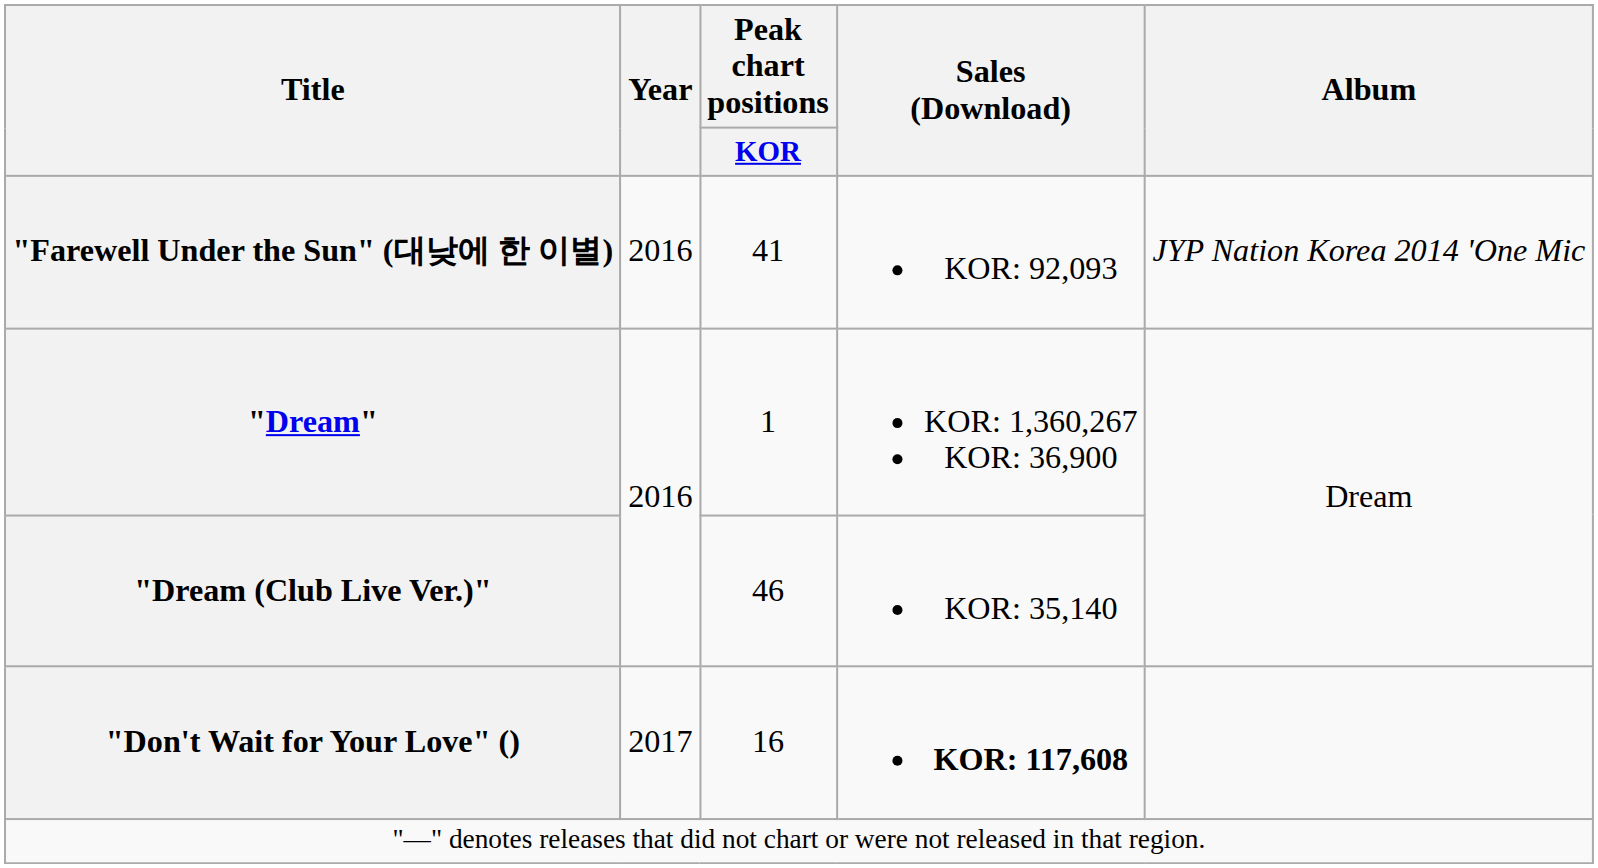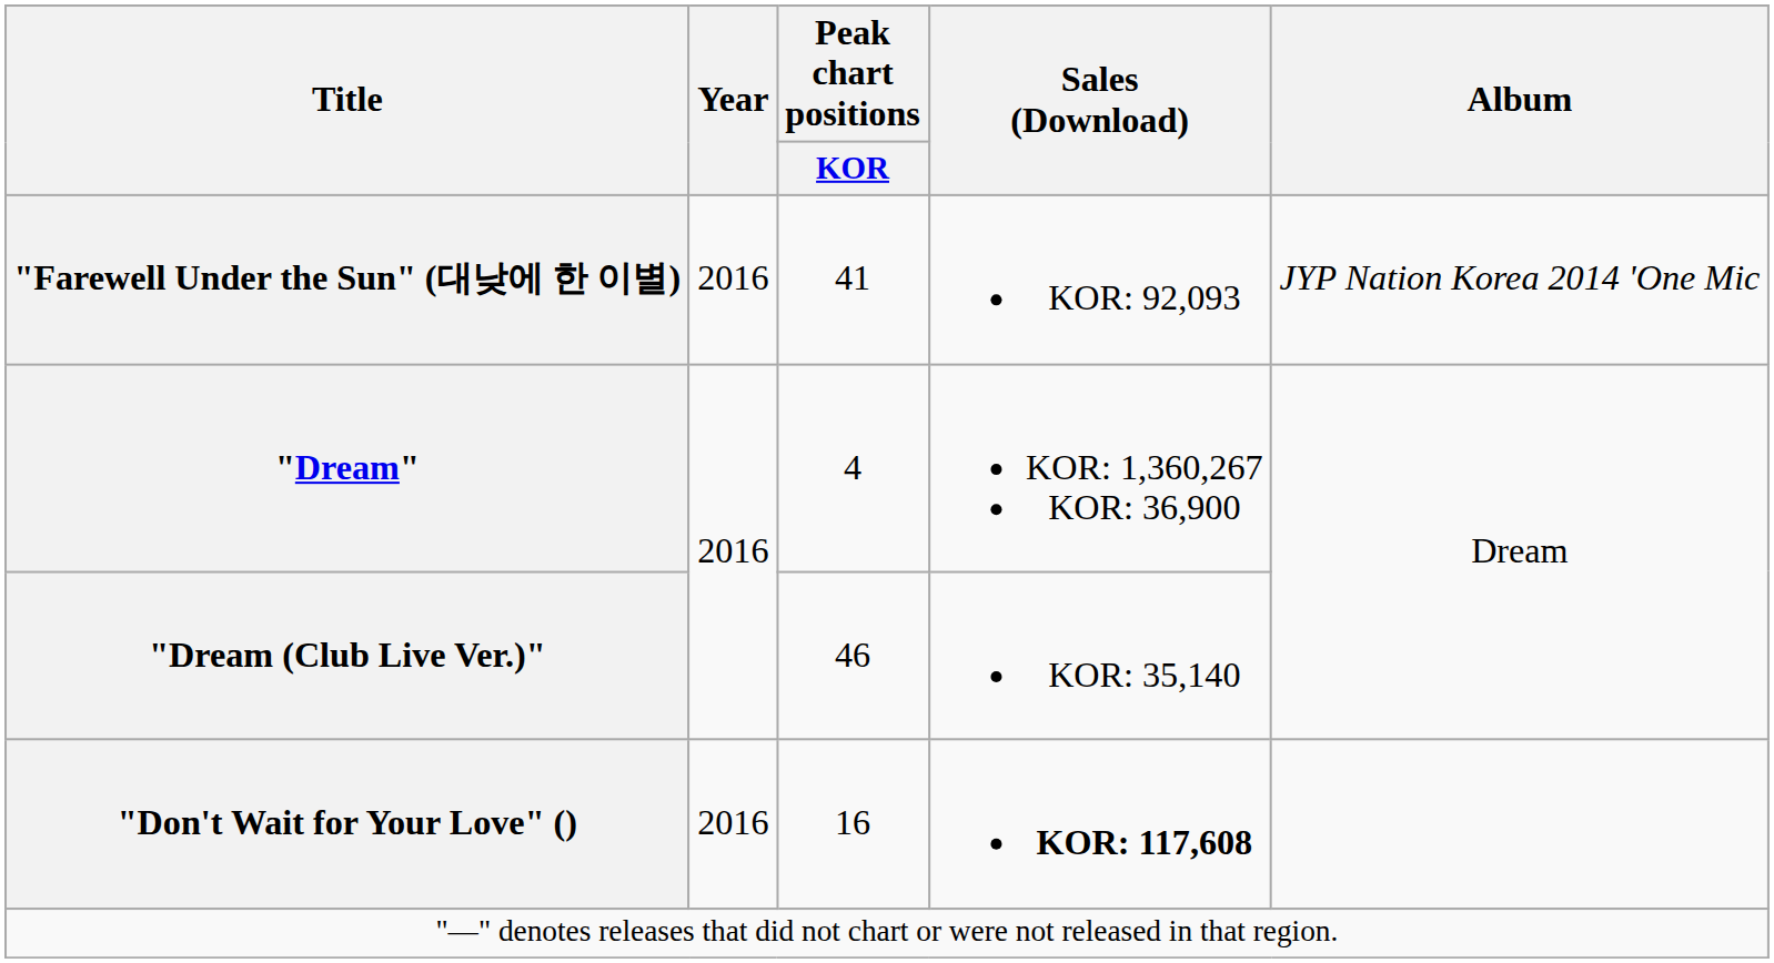 <table class="wikitable plainrowheaders" style="text-align:center;">
 <tr>
 <th scope="col" rowspan="2">Title</th>
 <th scope="col" rowspan="2">Year</th>
 <th scope="col">Peak chart positions</th>
 <th scope="col" rowspan="2">Sales<br>(Download)</th>
 <th scope="col" rowspan="2">Album</th>
 </tr>
 <tr>
 <th scope="col" style="width:3em;font-size:90%;"><a href='#'>KOR</a><br></th>
 </tr>
 <tr>
 <th scope="row">"Farewell Under the Sun" (대낮에 한 이별)<br></th>
 <td rowspan="1">2016</td>
 <td>41</td>
 <td><br><ul><li>KOR: 92,093</li></ul></td>
 <td><em>JYP Nation Korea 2014 'One Mic<strong></td>
 </tr>
 <tr>
 <th scope="row">"<a href='#'>Dream</a>" <br></th>
 <td rowspan="2">2016</td>
-<td>1</td>
+<td>4</td>
 <td><br><ul><li>KOR: 1,360,267</li><li>KOR: 36,900 </li></ul></td>
 <td rowspan="2"></em>Dream<em></td>
 </tr>
 <tr>
 <th scope="row">"Dream (Club Live Ver.)" <br></th>
 <td>46</td>
 <td><br><ul><li>KOR: 35,140</li></ul></td>
 </tr>
 <tr>
 <th scope="row">"Don't Wait for Your Love" ()<br></th>
-<td>2017</td>
+<td>2016</td>
 <td>16</td>
 <td><strong><br><ul><li>KOR: 117,608</li></ul></strong></td>
 <td></td>
 </tr>
 <tr>
 <td colspan="5" style="font-size:85%">"—" denotes releases that did not chart or were not released in that region.</td>
 </tr>
 </table>
